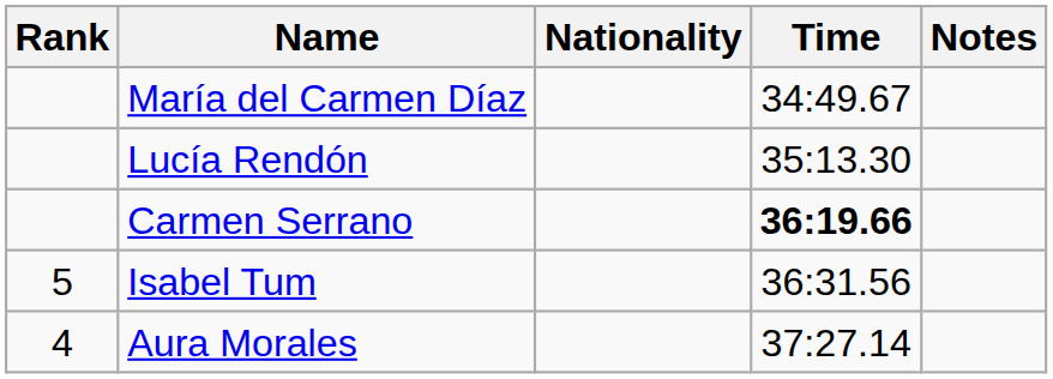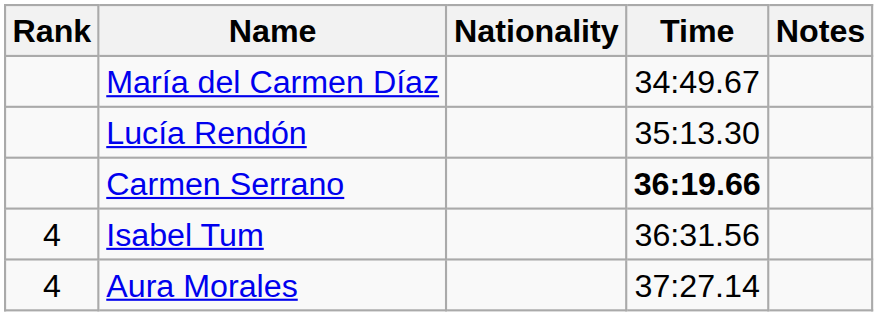 <table class="wikitable sortable" style="text-align:center;font-size:95%">
 <tr>
 <th>Rank</th>
 <th>Name</th>
 <th>Nationality</th>
 <th>Time</th>
 <th>Notes</th>
 </tr>
 <tr>
 <td></td>
 <td align=left><a href='#'>María del Carmen Díaz</a></td>
 <td align=left></td>
 <td>34:49.67</td>
 <td></td>
 </tr>
 <tr>
 <td></td>
 <td align=left><a href='#'>Lucía Rendón</a></td>
 <td align=left></td>
 <td>35:13.30</td>
 <td></td>
 </tr>
 <tr>
 <td></td>
 <td align=left><a href='#'>Carmen Serrano</a></td>
 <td align=left></td>
 <td><strong>36:19.66</strong></td>
 <td></td>
 </tr>
 <tr>
-<td>5</td>
+<td>4</td>
 <td align=left><a href='#'>Isabel Tum</a></td>
 <td align=left></td>
 <td>36:31.56</td>
 <td></td>
 </tr>
 <tr>
 <td>4</td>
 <td align=left><a href='#'>Aura Morales</a></td>
 <td align=left></td>
 <td>37:27.14</td>
 <td></td>
 </tr>
 </table>
